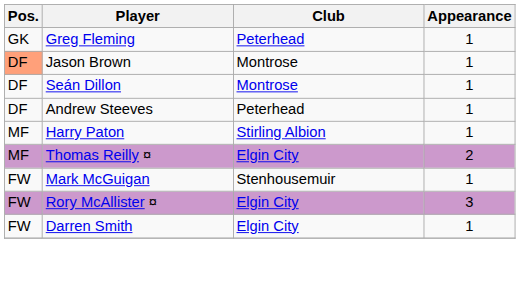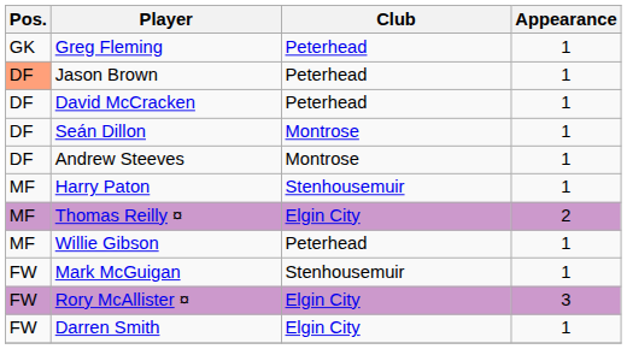 <table class="wikitable">
 <tr>
 <th>Pos.</th>
 <th>Player</th>
 <th>Club</th>
 <th>Appearance</th>
 </tr>
 <tr>
 <td>GK</td>
 <td style="width:200px;"><a href='#'>Greg Fleming</a></td>
 <td style="width:200px;"><a href='#'>Peterhead</a></td>
 <td align="center">1</td>
 </tr>
 <tr>
 <td style="background: lightsalmon;">DF</td>
 <td>Jason Brown</td>
-<td>Montrose</td>
+<td>Peterhead</td>
+<td align="center">1</td>
+</tr>
+<tr>
+<td>DF</td>
+<td><a href='#'>David McCracken</a></td>
+<td>Peterhead</td>
 <td align="center">1</td>
 </tr>
 <tr>
 <td>DF</td>
 <td><a href='#'>Seán Dillon</a></td>
 <td><a href='#'>Montrose</a></td>
 <td align="center">1</td>
 </tr>
 <tr>
 <td>DF</td>
 <td>Andrew Steeves</td>
-<td>Peterhead</td>
+<td>Montrose</td>
 <td align="center">1</td>
 </tr>
 <tr>
 <td>MF</td>
 <td><a href='#'>Harry Paton</a></td>
-<td><a href='#'>Stirling Albion</a></td>
+<td><a href='#'>Stenhousemuir</a></td>
 <td align="center">1</td>
 </tr>
 <tr style="background:#cc99cc;">
 <td>MF</td>
 <td><a href='#'>Thomas Reilly</a> ¤</td>
 <td><a href='#'>Elgin City</a></td>
 <td align="center">2</td>
+</tr>
+<tr>
+<td>MF</td>
+<td><a href='#'>Willie Gibson</a></td>
+<td>Peterhead</td>
+<td align="center">1</td>
 </tr>
 <tr>
 <td>FW</td>
 <td><a href='#'>Mark McGuigan</a></td>
 <td>Stenhousemuir</td>
 <td align="center">1</td>
 </tr>
 <tr style="background:#cc99cc;">
 <td>FW</td>
 <td><a href='#'>Rory McAllister</a> ¤</td>
 <td><a href='#'>Elgin City</a></td>
 <td align="center">3</td>
 </tr>
 <tr>
 <td>FW</td>
 <td><a href='#'>Darren Smith</a></td>
 <td><a href='#'>Elgin City</a></td>
 <td align="center">1</td>
 </tr>
 <tr>
 </tr>
 </table>
